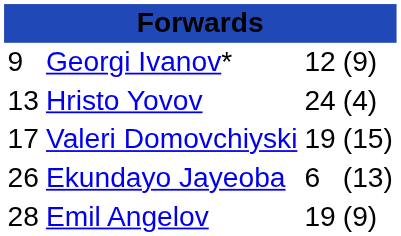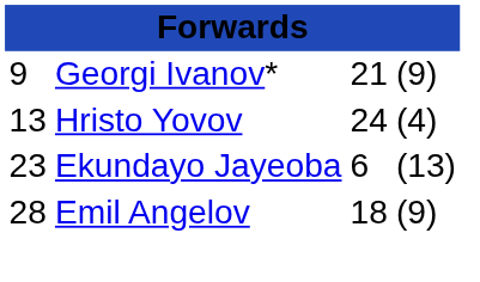 <table class="toccolours" border="0" cellpadding="2" cellspacing="0" align="left" style="margin:0.5em;">
 <tr>
 <th colspan="4" align="center" bgcolor="#2049B7"><span>Forwards</span></th>
 </tr>
 <tr>
 <td>9</td>
 <td> <a href='#'>Georgi Ivanov</a>*</td>
-<td>12</td>
+<td>21</td>
 <td>(9)</td>
 </tr>
 <tr>
 <td>13</td>
 <td> <a href='#'>Hristo Yovov</a></td>
 <td>24</td>
 <td>(4)</td>
 </tr>
 <tr>
-<td>17</td>
-<td> <a href='#'>Valeri Domovchiyski</a></td>
-<td>19</td>
-<td>(15)</td>
-</tr>
-<tr>
-<td>26</td>
+<td>23</td>
 <td> <a href='#'>Ekundayo Jayeoba</a></td>
 <td>6</td>
 <td>(13)</td>
 </tr>
 <tr>
 <td>28</td>
 <td> <a href='#'>Emil Angelov</a></td>
-<td>19</td>
+<td>18</td>
 <td>(9)</td>
 </tr>
 <tr>
 </tr>
 </table>
